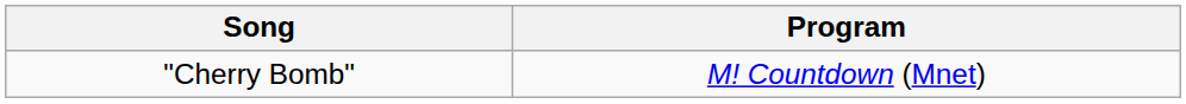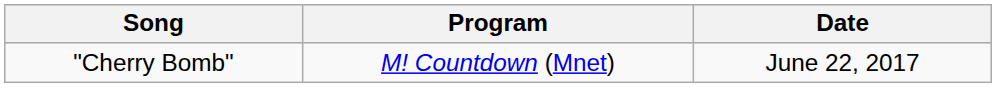 <table class="wikitable" style="text-align:center; width:650px;">
 <tr>
 <th style="width:150px;">Song</th>
 <th style="width:200px;">Program</th>
+<th style="width:150px;">Date</th>
 </tr>
 <tr>
 <td>"Cherry Bomb"</td>
 <td><em><a href='#'>M! Countdown</a></em> (<a href='#'>Mnet</a>)</td>
+<td>June 22, 2017</td>
 </tr>
 </table>
